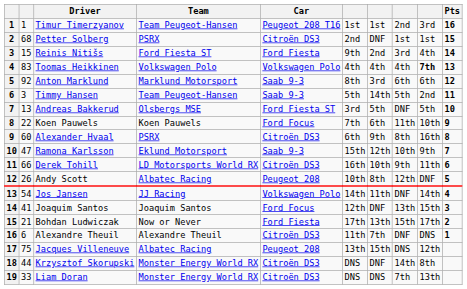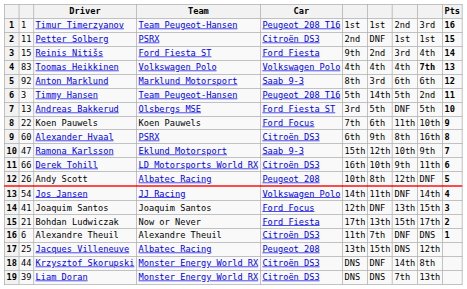 <table class=wikitable style="font-size:95%">
 <tr>
 <th></th>
 <th></th>
 <th>Driver</th>
 <th>Team</th>
 <th>Car</th>
 <th></th>
 <th></th>
 <th></th>
 <th></th>
 <th>Pts</th>
 </tr>
 <tr>
 <th>1</th>
 <td>1</td>
 <td> <a href='#'>Timur Timerzyanov</a></td>
 <td><a href='#'>Team Peugeot-Hansen</a></td>
 <td><a href='#'>Peugeot 208 T16</a></td>
 <td>1st</td>
 <td>1st</td>
 <td>2nd</td>
 <td>3rd</td>
 <td><strong>16</strong></td>
 </tr>
 <tr>
 <th>2</th>
-<td>68</td>
+<td>11</td>
 <td> <a href='#'>Petter Solberg</a></td>
 <td><a href='#'>PSRX</a></td>
 <td><a href='#'>Citroën DS3</a></td>
 <td>2nd</td>
 <td>DNF</td>
 <td>1st</td>
 <td>1st</td>
 <td><strong>15</strong></td>
 </tr>
 <tr>
 <th>3</th>
 <td>15</td>
 <td> <a href='#'>Reinis Nitišs</a></td>
 <td><a href='#'>Ford Fiesta ST</a></td>
 <td><a href='#'>Ford Fiesta</a></td>
 <td>9th</td>
 <td>2nd</td>
 <td>3rd</td>
 <td>4th</td>
 <td><strong>14</strong></td>
 </tr>
 <tr>
 <th>4</th>
 <td>83</td>
 <td> <a href='#'>Toomas Heikkinen</a></td>
 <td><a href='#'>Volkswagen Polo</a></td>
 <td><a href='#'>Volkswagen Polo</a></td>
 <td>4th</td>
 <td>4th</td>
 <td>4th</td>
 <td><strong>7th</strong></td>
 <td><strong>13</strong></td>
 </tr>
 <tr>
 <th>5</th>
 <td>92</td>
 <td> <a href='#'>Anton Marklund</a></td>
 <td><a href='#'>Marklund Motorsport</a></td>
 <td><a href='#'>Saab 9-3</a></td>
 <td>8th</td>
 <td>3rd</td>
 <td>6th</td>
 <td>6th</td>
 <td><strong>12</strong></td>
 </tr>
 <tr>
 <th>6</th>
 <td>3</td>
 <td> <a href='#'>Timmy Hansen</a></td>
 <td><a href='#'>Team Peugeot-Hansen</a></td>
-<td><a href='#'>Saab 9-3</a></td>
+<td><a href='#'>Peugeot 208 T16</a></td>
 <td>5th</td>
 <td>14th</td>
 <td>5th</td>
 <td>2nd</td>
 <td><strong>11</strong></td>
 </tr>
 <tr>
 <th>7</th>
 <td>13</td>
 <td> <a href='#'>Andreas Bakkerud</a></td>
 <td><a href='#'>Olsbergs MSE</a></td>
 <td><a href='#'>Ford Fiesta ST</a></td>
 <td>3rd</td>
 <td>5th</td>
 <td>DNF</td>
 <td>5th</td>
 <td><strong>10</strong></td>
 </tr>
 <tr>
 <th>8</th>
 <td>22</td>
 <td> Koen Pauwels</td>
 <td>Koen Pauwels</td>
 <td><a href='#'>Ford Focus</a></td>
 <td>7th</td>
 <td>6th</td>
 <td>11th</td>
 <td>10th</td>
 <td><strong>9</strong></td>
 </tr>
 <tr>
 <th>9</th>
 <td>60</td>
 <td> <a href='#'>Alexander Hvaal</a></td>
 <td><a href='#'>PSRX</a></td>
 <td><a href='#'>Citroën DS3</a></td>
 <td>6th</td>
 <td>9th</td>
 <td>8th</td>
 <td>16th</td>
 <td><strong>8</strong></td>
 </tr>
 <tr>
 <th>10</th>
 <td>47</td>
 <td> <a href='#'>Ramona Karlsson</a></td>
 <td><a href='#'>Eklund Motorsport</a></td>
 <td><a href='#'>Saab 9-3</a></td>
 <td>15th</td>
 <td>12th</td>
 <td>10th</td>
 <td>9th</td>
 <td><strong>7</strong></td>
 </tr>
 <tr>
 <th>11</th>
 <td>66</td>
 <td> <a href='#'>Derek Tohill</a></td>
 <td><a href='#'>LD Motorsports World RX</a></td>
 <td><a href='#'>Citroën DS3</a></td>
 <td>16th</td>
 <td>10th</td>
 <td>9th</td>
 <td>11th</td>
 <td><strong>6</strong></td>
 </tr>
 <tr>
 <th>12</th>
 <td>26</td>
 <td> Andy Scott</td>
 <td><a href='#'>Albatec Racing</a></td>
 <td><a href='#'>Peugeot 208</a></td>
 <td>10th</td>
 <td>8th</td>
 <td>12th</td>
 <td>DNF</td>
 <td><strong>5</strong></td>
 </tr>
 <tr style="border-top: solid 2.5px red;">
 <th>13</th>
 <td>54</td>
 <td> <a href='#'>Jos Jansen</a></td>
 <td><a href='#'>JJ Racing</a></td>
 <td><a href='#'>Volkswagen Polo</a></td>
 <td>14th</td>
 <td>11th</td>
 <td>DNF</td>
 <td>14th</td>
 <td><strong>4</strong></td>
 </tr>
 <tr>
 <th>14</th>
 <td>41</td>
 <td> Joaquim Santos</td>
 <td>Joaquim Santos</td>
 <td><a href='#'>Ford Focus</a></td>
 <td>12th</td>
 <td>DNF</td>
 <td>13th</td>
 <td>15th</td>
 <td><strong>3</strong></td>
 </tr>
 <tr>
 <th>15</th>
 <td>21</td>
 <td> Bohdan Ludwiczak</td>
 <td>Now or Never</td>
 <td><a href='#'>Ford Fiesta</a></td>
 <td>17th</td>
 <td>13th</td>
 <td>15th</td>
 <td>17th</td>
 <td><strong>2</strong></td>
 </tr>
 <tr>
 <th>16</th>
 <td>6</td>
 <td> Alexandre Theuil</td>
 <td>Alexandre Theuil</td>
 <td><a href='#'>Citroën DS3</a></td>
 <td>11th</td>
 <td>7th</td>
 <td>DNF</td>
 <td>DNS</td>
 <td><strong>1</strong></td>
 </tr>
 <tr>
 <th>17</th>
-<td>75</td>
+<td>25</td>
 <td> <a href='#'>Jacques Villeneuve</a></td>
 <td><a href='#'>Albatec Racing</a></td>
 <td><a href='#'>Peugeot 208</a></td>
 <td>13th</td>
 <td>15th</td>
 <td>DNS</td>
 <td>12th</td>
 <td></td>
 </tr>
 <tr>
 <th>18</th>
 <td>44</td>
 <td> <a href='#'>Krzysztof Skorupski</a></td>
 <td><a href='#'>Monster Energy World RX</a></td>
 <td><a href='#'>Citroën DS3</a></td>
 <td>DNS</td>
 <td>DNF</td>
 <td>14th</td>
 <td>8th</td>
 <td></td>
 </tr>
 <tr>
 <th>19</th>
-<td>33</td>
+<td>39</td>
 <td> <a href='#'>Liam Doran</a></td>
 <td><a href='#'>Monster Energy World RX</a></td>
 <td><a href='#'>Citroën DS3</a></td>
 <td>DNS</td>
 <td>DNS</td>
 <td>7th</td>
 <td>13th</td>
 <td></td>
 </tr>
 </table>
